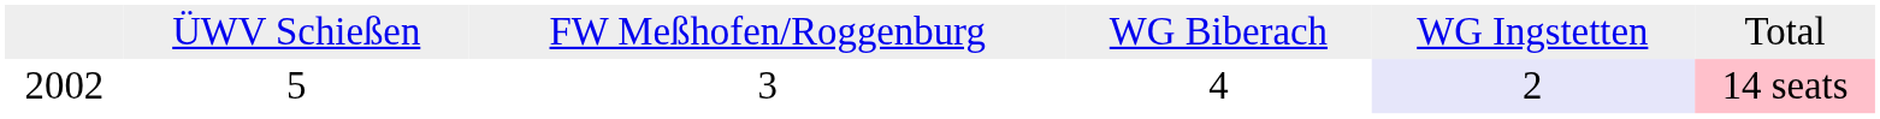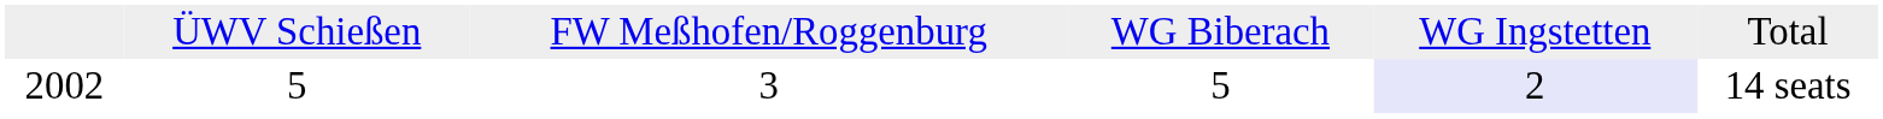 <table border="0" cellpadding="2" cellspacing="0" width="60%">
 <tr bgcolor="#eeeeee" align="center">
 <td></td>
 <td><a href='#'>ÜWV Schießen</a></td>
 <td><a href='#'>FW Meßhofen/Roggenburg</a></td>
 <td><a href='#'>WG Biberach</a></td>
 <td><a href='#'>WG Ingstetten</a></td>
 <td>Total</td>
 </tr>
 <tr align="center">
 <td>2002</td>
 <td>5</td>
 <td>3</td>
-<td>4</td>
+<td>5</td>
 <td style="background: lavender;">2</td>
-<td style="background: pink;">14 seats</td>
+<td>14 seats</td>
 </tr>
 </table>
